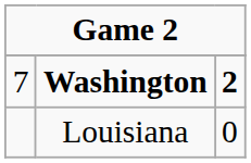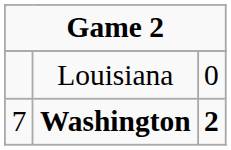 <table class="wikitable">
 <tr style="text-align:center;">
 <td colspan="3"><strong>Game 2</strong></td>
 </tr>
 <tr style="text-align:center;">
 </tr>
 <tr style="text-align:center;">
+<td></td>
+<td>Louisiana</td>
+<td>0</td>
+</tr>
+<tr style="text-align:center;">
 <td>7</td>
 <td><strong>Washington</strong></td>
 <td><strong>2</strong></td>
 </tr>
-<tr style="text-align:center;">
-<td></td>
-<td>Louisiana</td>
-<td>0</td>
-</tr>
 </table>
